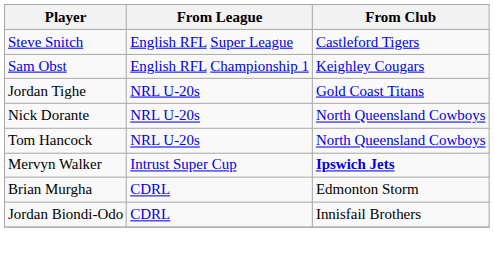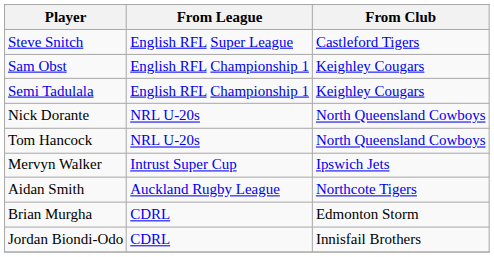 <table class="wikitable" style="font-size:90%">
 <tr bgcolor="#efefef">
 <th width=" ">Player</th>
 <th width=" ">From League</th>
 <th width=" ">From Club</th>
 </tr>
 <tr>
 <td><a href='#'>Steve Snitch</a></td>
 <td><a href='#'>English RFL</a> <a href='#'>Super League</a></td>
 <td> <a href='#'>Castleford Tigers</a></td>
 </tr>
 <tr>
 <td><a href='#'>Sam Obst</a></td>
 <td><a href='#'>English RFL</a> <a href='#'>Championship 1</a></td>
 <td> <a href='#'>Keighley Cougars</a></td>
 </tr>
 <tr>
-<td>Jordan Tighe</td>
-<td><a href='#'>NRL U-20s</a></td>
-<td> <a href='#'>Gold Coast Titans</a></td>
+<td><a href='#'>Semi Tadulala</a></td>
+<td><a href='#'>English RFL</a> <a href='#'>Championship 1</a></td>
+<td>  <a href='#'>Keighley Cougars</a></td>
 </tr>
 <tr>
 <td>Nick Dorante</td>
 <td><a href='#'>NRL U-20s</a></td>
 <td> <a href='#'>North Queensland Cowboys</a></td>
 </tr>
 <tr>
 <td>Tom Hancock</td>
 <td><a href='#'>NRL U-20s</a></td>
 <td> <a href='#'>North Queensland Cowboys</a></td>
 </tr>
 <tr>
 <td>Mervyn Walker</td>
 <td><a href='#'>Intrust Super Cup</a></td>
-<td><strong> <a href='#'>Ipswich Jets</a></strong></td>
+<td> <a href='#'>Ipswich Jets</a></td>
+</tr>
+<tr>
+<td>Aidan Smith</td>
+<td><a href='#'>Auckland Rugby League</a></td>
+<td>  <a href='#'>Northcote Tigers</a></td>
 </tr>
 <tr>
 <td>Brian Murgha</td>
 <td><a href='#'>CDRL</a></td>
 <td> Edmonton Storm</td>
 </tr>
 <tr>
 <td>Jordan Biondi-Odo</td>
 <td><a href='#'>CDRL</a></td>
 <td> Innisfail Brothers</td>
 </tr>
 <tr>
 </tr>
 </table>
